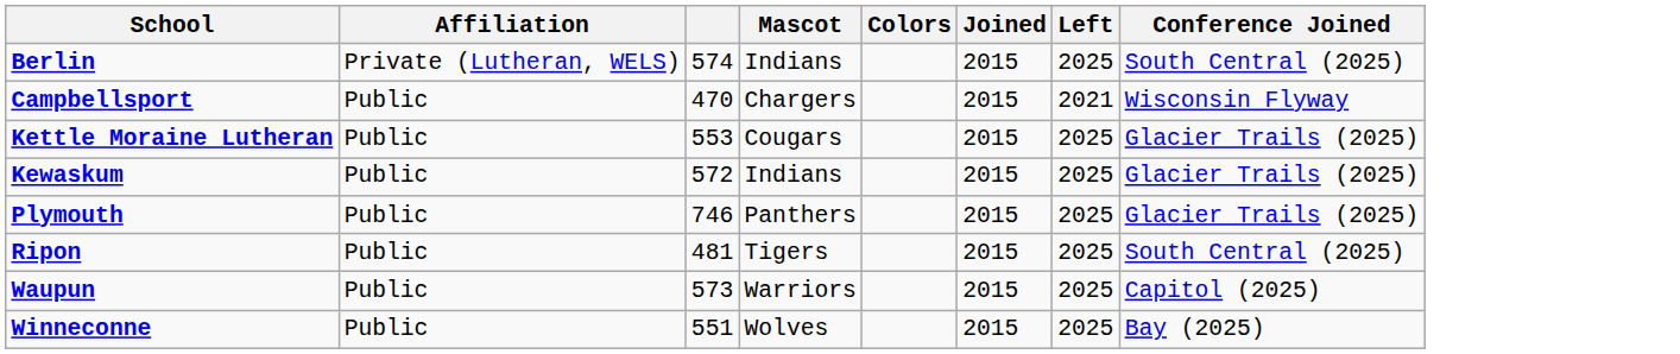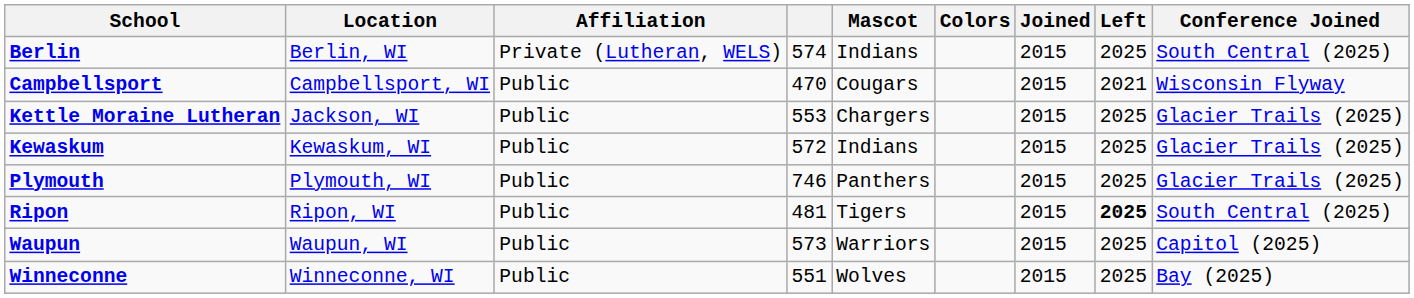 <table class="wikitable sortable">
 <tr>
 <th>School</th>
+<th>Location</th>
 <th>Affiliation</th>
 <th></th>
 <th>Mascot</th>
 <th>Colors</th>
 <th>Joined</th>
 <th>Left</th>
 <th>Conference Joined</th>
 </tr>
 <tr>
 <td><a href='#'><strong>Berlin</strong></a></td>
+<td><a href='#'>Berlin, WI</a></td>
 <td>Private (<a href='#'>Lutheran</a>, <a href='#'>WELS</a>)</td>
 <td>574</td>
 <td>Indians</td>
 <td> </td>
 <td>2015</td>
 <td>2025</td>
 <td><a href='#'>South Central</a> (2025)</td>
 </tr>
 <tr>
 <td><a href='#'><strong>Campbellsport</strong></a></td>
+<td><a href='#'>Campbellsport, WI</a></td>
 <td>Public</td>
 <td>470</td>
-<td>Chargers</td>
+<td>Cougars</td>
 <td> </td>
 <td>2015</td>
 <td>2021</td>
 <td><a href='#'>Wisconsin Flyway</a></td>
 </tr>
 <tr>
 <td><a href='#'><strong>Kettle Moraine Lutheran</strong></a></td>
+<td><a href='#'>Jackson, WI</a></td>
 <td>Public</td>
 <td>553</td>
-<td>Cougars</td>
+<td>Chargers</td>
 <td> </td>
 <td>2015</td>
 <td>2025</td>
 <td><a href='#'>Glacier Trails</a> (2025)</td>
 </tr>
 <tr>
 <td><a href='#'><strong>Kewaskum</strong></a></td>
+<td><a href='#'>Kewaskum, WI</a></td>
 <td>Public</td>
 <td>572</td>
 <td>Indians</td>
 <td> </td>
 <td>2015</td>
 <td>2025</td>
 <td><a href='#'>Glacier Trails</a> (2025)</td>
 </tr>
 <tr>
 <td><a href='#'><strong>Plymouth</strong></a></td>
+<td><a href='#'>Plymouth, WI</a></td>
 <td>Public</td>
 <td>746</td>
 <td>Panthers</td>
 <td> </td>
 <td>2015</td>
 <td>2025</td>
 <td><a href='#'>Glacier Trails</a> (2025)</td>
 </tr>
 <tr>
 <td><a href='#'><strong>Ripon</strong></a></td>
+<td><a href='#'>Ripon, WI</a></td>
 <td>Public</td>
 <td>481</td>
 <td>Tigers</td>
 <td> </td>
 <td>2015</td>
-<td>2025</td>
+<td><strong>2025</strong></td>
 <td><a href='#'>South Central</a> (2025)</td>
 </tr>
 <tr>
 <td><a href='#'><strong>Waupun</strong></a></td>
+<td><a href='#'>Waupun, WI</a></td>
 <td>Public</td>
 <td>573</td>
 <td>Warriors</td>
 <td> </td>
 <td>2015</td>
 <td>2025</td>
 <td><a href='#'>Capitol</a> (2025)</td>
 </tr>
 <tr>
 <td><a href='#'><strong>Winneconne</strong></a></td>
+<td><a href='#'>Winneconne, WI</a></td>
 <td>Public</td>
 <td>551</td>
 <td>Wolves</td>
 <td> </td>
 <td>2015</td>
 <td>2025</td>
 <td><a href='#'>Bay</a> (2025)</td>
 </tr>
 </table>
